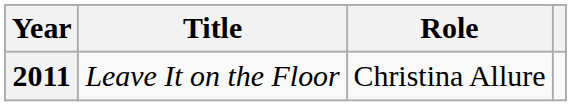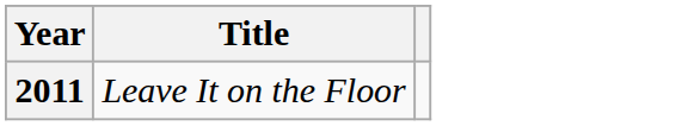 <table class="wikitable plainrowheaders">
 <tr>
 <th>Year</th>
 <th>Title</th>
-<th scope="col">Role</th>
 <th rowspan="1" style="text-align: center;" class="unsortable"></th>
 </tr>
 <tr>
 <th scope="row">2011</th>
 <td><em>Leave It on the Floor</em></td>
-<td>Christina Allure</td>
 <td style="text-align: center;"></td>
 </tr>
 </table>
